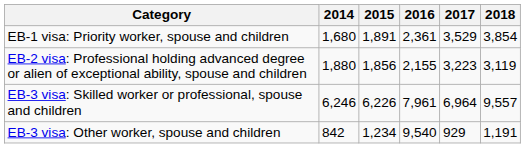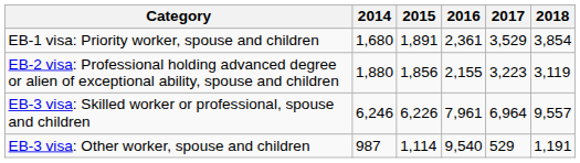 <table class="wikitable">
 <tr>
 <th>Category</th>
 <th>2014</th>
 <th>2015</th>
 <th>2016</th>
 <th>2017</th>
 <th>2018</th>
 </tr>
 <tr>
 <td>EB-1 visa: Priority worker, spouse and children</td>
 <td>1,680</td>
 <td>1,891</td>
 <td>2,361</td>
 <td>3,529</td>
 <td>3,854</td>
 </tr>
 <tr>
 <td><a href='#'>EB-2 visa</a>: Professional holding advanced degree or alien of exceptional ability, spouse and children</td>
 <td>1,880</td>
 <td>1,856</td>
 <td>2,155</td>
 <td>3,223</td>
 <td>3,119</td>
 </tr>
 <tr>
 <td><a href='#'>EB-3 visa</a>: Skilled worker or professional, spouse and children</td>
 <td>6,246</td>
 <td>6,226</td>
 <td>7,961</td>
 <td>6,964</td>
 <td>9,557</td>
 </tr>
 <tr>
 <td><a href='#'>EB-3 visa</a>: Other worker, spouse and children</td>
-<td>842</td>
-<td>1,234</td>
+<td>987</td>
+<td>1,114</td>
 <td>9,540</td>
-<td>929</td>
+<td>529</td>
 <td>1,191</td>
 </tr>
 </table>
